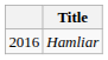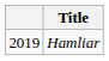 <table class="wikitable sortable">
 <tr>
 <th></th>
 <th>Title</th>
 </tr>
 <tr>
-<td>2016</td>
+<td>2019</td>
 <td><em>Hamliar</em></td>
 </tr>
 </table>
